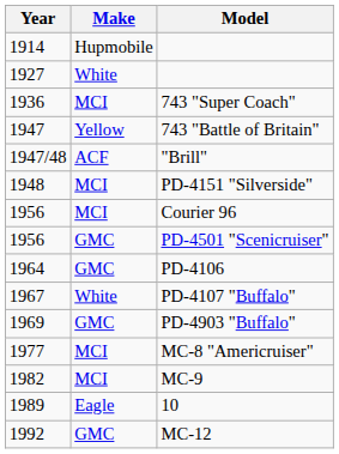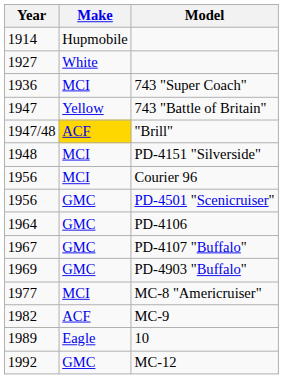 <table class="wikitable sortable">
 <tr>
 <th>Year</th>
 <th><a href='#'>Make</a></th>
 <th>Model</th>
 </tr>
 <tr>
 <td>1914</td>
 <td>Hupmobile</td>
 <td></td>
 </tr>
 <tr>
 <td>1927</td>
 <td><a href='#'>White</a></td>
 <td></td>
 </tr>
 <tr>
 <td>1936</td>
 <td><a href='#'>MCI</a></td>
 <td>743 "Super Coach"</td>
 </tr>
 <tr>
 <td>1947</td>
 <td><a href='#'>Yellow</a></td>
 <td>743 "Battle of Britain"</td>
 </tr>
 <tr>
 <td>1947/48</td>
-<td><a href='#'>ACF</a></td>
+<td style="background: gold;"><a href='#'>ACF</a></td>
 <td>"Brill"</td>
 </tr>
 <tr>
 <td>1948</td>
 <td><a href='#'>MCI</a></td>
 <td>PD-4151 "Silverside"</td>
 </tr>
 <tr>
 <td>1956</td>
 <td><a href='#'>MCI</a></td>
 <td>Courier 96</td>
 </tr>
 <tr>
 <td>1956</td>
 <td><a href='#'>GMC</a></td>
 <td><a href='#'>PD-4501</a> "<a href='#'>Scenicruiser</a>"</td>
 </tr>
 <tr>
 <td>1964</td>
 <td><a href='#'>GMC</a></td>
 <td>PD-4106</td>
 </tr>
 <tr>
 <td>1967</td>
-<td><a href='#'>White</a></td>
+<td><a href='#'>GMC</a></td>
 <td>PD-4107 "<a href='#'>Buffalo</a>"</td>
 </tr>
 <tr>
 <td>1969</td>
 <td><a href='#'>GMC</a></td>
 <td>PD-4903 "<a href='#'>Buffalo</a>"</td>
 </tr>
 <tr>
 <td>1977</td>
 <td><a href='#'>MCI</a></td>
 <td>MC-8 "Americruiser"</td>
 </tr>
 <tr>
 <td>1982</td>
-<td><a href='#'>MCI</a></td>
+<td><a href='#'>ACF</a></td>
 <td>MC-9</td>
 </tr>
 <tr>
 <td>1989</td>
 <td><a href='#'>Eagle</a></td>
 <td>10</td>
 </tr>
 <tr>
 <td>1992</td>
 <td><a href='#'>GMC</a></td>
 <td>MC-12</td>
 </tr>
 </table>
